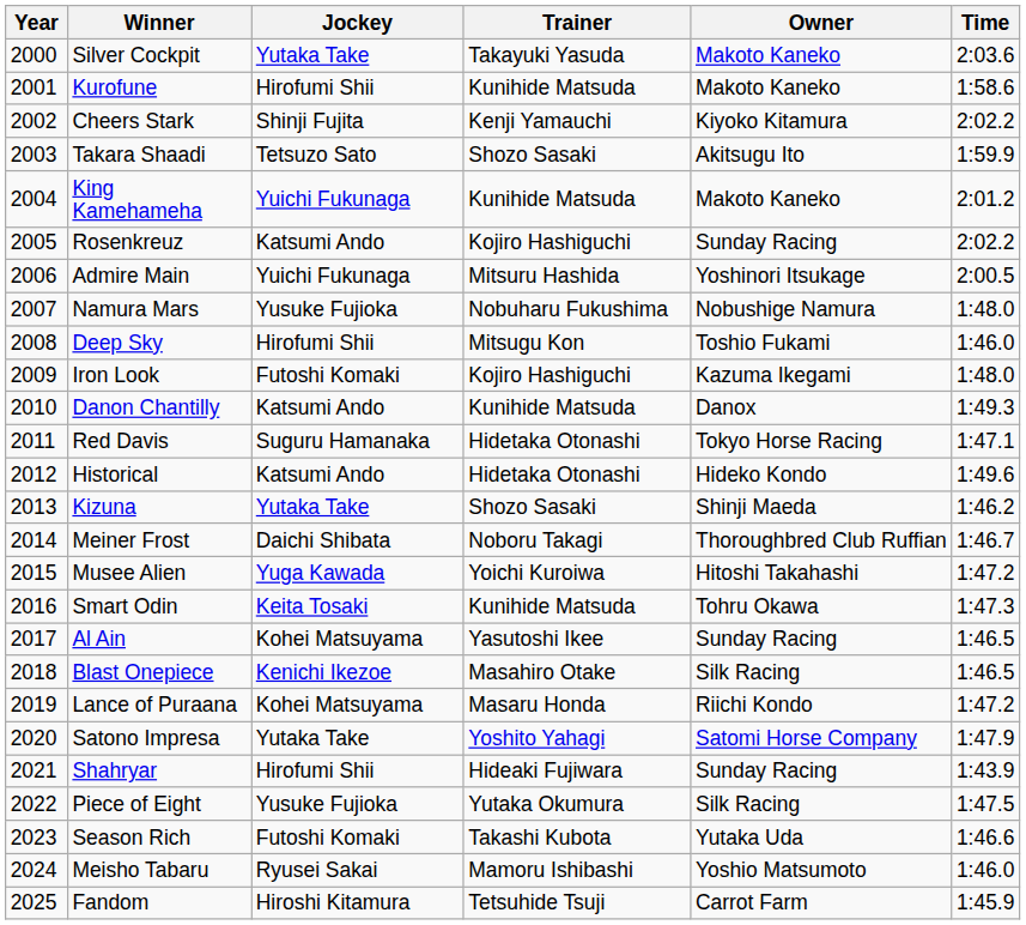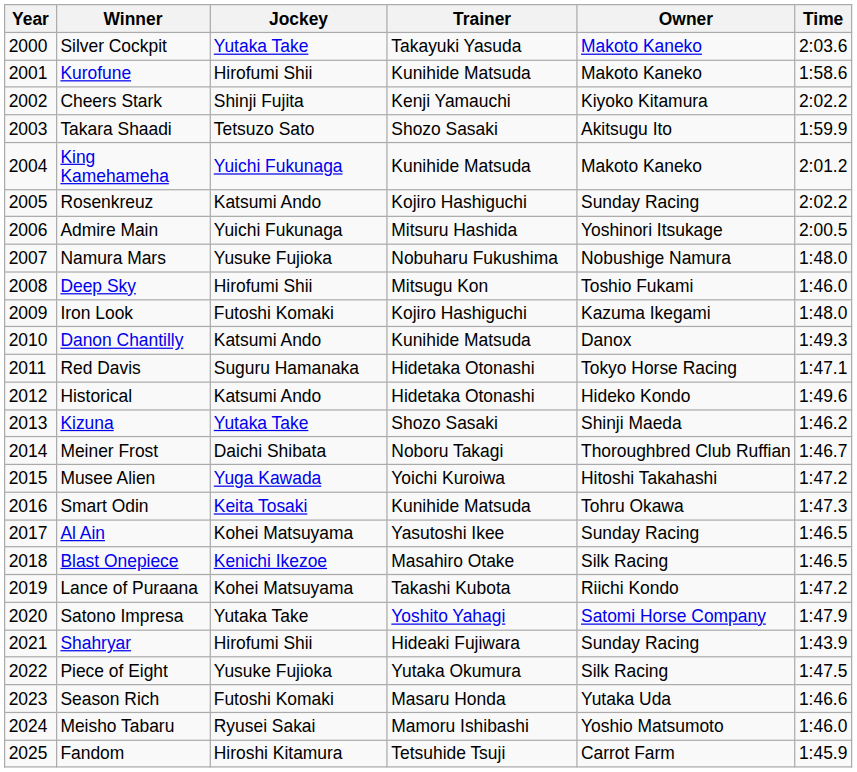 <table class="wikitable sortable" style="font-size:90%">
 <tr>
 <th width="36px">Year<br></th>
 <th width="120px">Winner<br></th>
 <th width="140px">Jockey<br></th>
 <th width="150px">Trainer<br></th>
 <th>Owner</th>
 <th>Time<br></th>
 </tr>
 <tr>
 <td>2000</td>
 <td>Silver Cockpit</td>
 <td><a href='#'>Yutaka Take</a></td>
 <td>Takayuki Yasuda</td>
 <td><a href='#'>Makoto Kaneko</a></td>
 <td>2:03.6</td>
 </tr>
 <tr>
 <td>2001</td>
 <td><a href='#'>Kurofune</a></td>
 <td>Hirofumi Shii</td>
 <td>Kunihide Matsuda</td>
 <td>Makoto Kaneko</td>
 <td>1:58.6</td>
 </tr>
 <tr>
 <td>2002</td>
 <td>Cheers Stark</td>
 <td>Shinji Fujita</td>
 <td>Kenji Yamauchi</td>
 <td>Kiyoko Kitamura</td>
 <td>2:02.2</td>
 </tr>
 <tr>
 <td>2003</td>
 <td>Takara Shaadi</td>
 <td>Tetsuzo Sato</td>
 <td>Shozo Sasaki</td>
 <td>Akitsugu Ito</td>
 <td>1:59.9</td>
 </tr>
 <tr>
 <td>2004</td>
 <td><a href='#'>King Kamehameha</a></td>
 <td><a href='#'>Yuichi Fukunaga</a></td>
 <td>Kunihide Matsuda</td>
 <td>Makoto Kaneko</td>
 <td>2:01.2</td>
 </tr>
 <tr>
 <td>2005</td>
 <td>Rosenkreuz</td>
 <td>Katsumi Ando</td>
 <td>Kojiro Hashiguchi</td>
 <td>Sunday Racing</td>
 <td>2:02.2</td>
 </tr>
 <tr>
 <td>2006</td>
 <td>Admire Main</td>
 <td>Yuichi Fukunaga</td>
 <td>Mitsuru Hashida</td>
 <td>Yoshinori Itsukage</td>
 <td>2:00.5</td>
 </tr>
 <tr>
 <td>2007</td>
 <td>Namura Mars</td>
 <td>Yusuke Fujioka</td>
 <td>Nobuharu Fukushima</td>
 <td>Nobushige Namura</td>
 <td>1:48.0</td>
 </tr>
 <tr>
 <td>2008</td>
 <td><a href='#'>Deep Sky</a></td>
 <td>Hirofumi Shii</td>
 <td>Mitsugu Kon</td>
 <td>Toshio Fukami</td>
 <td>1:46.0</td>
 </tr>
 <tr>
 <td>2009</td>
 <td>Iron Look</td>
 <td>Futoshi Komaki</td>
 <td>Kojiro Hashiguchi</td>
 <td>Kazuma Ikegami</td>
 <td>1:48.0</td>
 </tr>
 <tr>
 <td>2010</td>
 <td><a href='#'>Danon Chantilly</a></td>
 <td>Katsumi Ando</td>
 <td>Kunihide Matsuda</td>
 <td>Danox</td>
 <td>1:49.3</td>
 </tr>
 <tr>
 <td>2011</td>
 <td>Red Davis</td>
 <td>Suguru Hamanaka</td>
 <td>Hidetaka Otonashi</td>
 <td>Tokyo Horse Racing</td>
 <td>1:47.1</td>
 </tr>
 <tr>
 <td>2012</td>
 <td>Historical</td>
 <td>Katsumi Ando</td>
 <td>Hidetaka Otonashi</td>
 <td>Hideko Kondo</td>
 <td>1:49.6</td>
 </tr>
 <tr>
 <td>2013</td>
 <td><a href='#'>Kizuna</a></td>
 <td><a href='#'>Yutaka Take</a></td>
 <td>Shozo Sasaki</td>
 <td>Shinji Maeda</td>
 <td>1:46.2</td>
 </tr>
 <tr>
 <td>2014</td>
 <td>Meiner Frost</td>
 <td>Daichi Shibata</td>
 <td>Noboru Takagi</td>
 <td>Thoroughbred Club Ruffian</td>
 <td>1:46.7</td>
 </tr>
 <tr>
 <td>2015</td>
 <td>Musee Alien</td>
 <td><a href='#'>Yuga Kawada</a></td>
 <td>Yoichi Kuroiwa</td>
 <td>Hitoshi Takahashi</td>
 <td>1:47.2</td>
 </tr>
 <tr>
 <td>2016</td>
 <td>Smart Odin</td>
 <td><a href='#'>Keita Tosaki</a></td>
 <td>Kunihide Matsuda</td>
 <td>Tohru Okawa</td>
 <td>1:47.3</td>
 </tr>
 <tr>
 <td>2017</td>
 <td><a href='#'>Al Ain</a></td>
 <td>Kohei Matsuyama</td>
 <td>Yasutoshi Ikee</td>
 <td>Sunday Racing</td>
 <td>1:46.5</td>
 </tr>
 <tr>
 <td>2018</td>
 <td><a href='#'>Blast Onepiece</a></td>
 <td><a href='#'>Kenichi Ikezoe</a></td>
 <td>Masahiro Otake</td>
 <td>Silk Racing</td>
 <td>1:46.5</td>
 </tr>
 <tr>
 <td>2019</td>
 <td>Lance of Puraana</td>
 <td>Kohei Matsuyama</td>
-<td>Masaru Honda</td>
+<td>Takashi Kubota</td>
 <td>Riichi Kondo</td>
 <td>1:47.2</td>
 </tr>
 <tr>
 <td>2020</td>
 <td>Satono Impresa</td>
 <td>Yutaka Take</td>
 <td><a href='#'>Yoshito Yahagi</a></td>
 <td><a href='#'>Satomi Horse Company</a></td>
 <td>1:47.9</td>
 </tr>
 <tr>
 <td>2021</td>
 <td><a href='#'>Shahryar</a></td>
 <td>Hirofumi Shii</td>
 <td>Hideaki Fujiwara</td>
 <td>Sunday Racing</td>
 <td>1:43.9</td>
 </tr>
 <tr>
 <td>2022</td>
 <td>Piece of Eight</td>
 <td>Yusuke Fujioka</td>
 <td>Yutaka Okumura</td>
 <td>Silk Racing</td>
 <td>1:47.5</td>
 </tr>
 <tr>
 <td>2023</td>
 <td>Season Rich</td>
 <td>Futoshi Komaki</td>
-<td>Takashi Kubota</td>
+<td>Masaru Honda</td>
 <td>Yutaka Uda</td>
 <td>1:46.6</td>
 </tr>
 <tr>
 <td>2024</td>
 <td>Meisho Tabaru</td>
 <td>Ryusei Sakai</td>
 <td>Mamoru Ishibashi</td>
 <td>Yoshio Matsumoto</td>
 <td>1:46.0</td>
 </tr>
 <tr>
 <td>2025</td>
 <td>Fandom</td>
 <td>Hiroshi Kitamura</td>
 <td>Tetsuhide Tsuji</td>
 <td>Carrot Farm</td>
 <td>1:45.9</td>
 </tr>
 </table>
